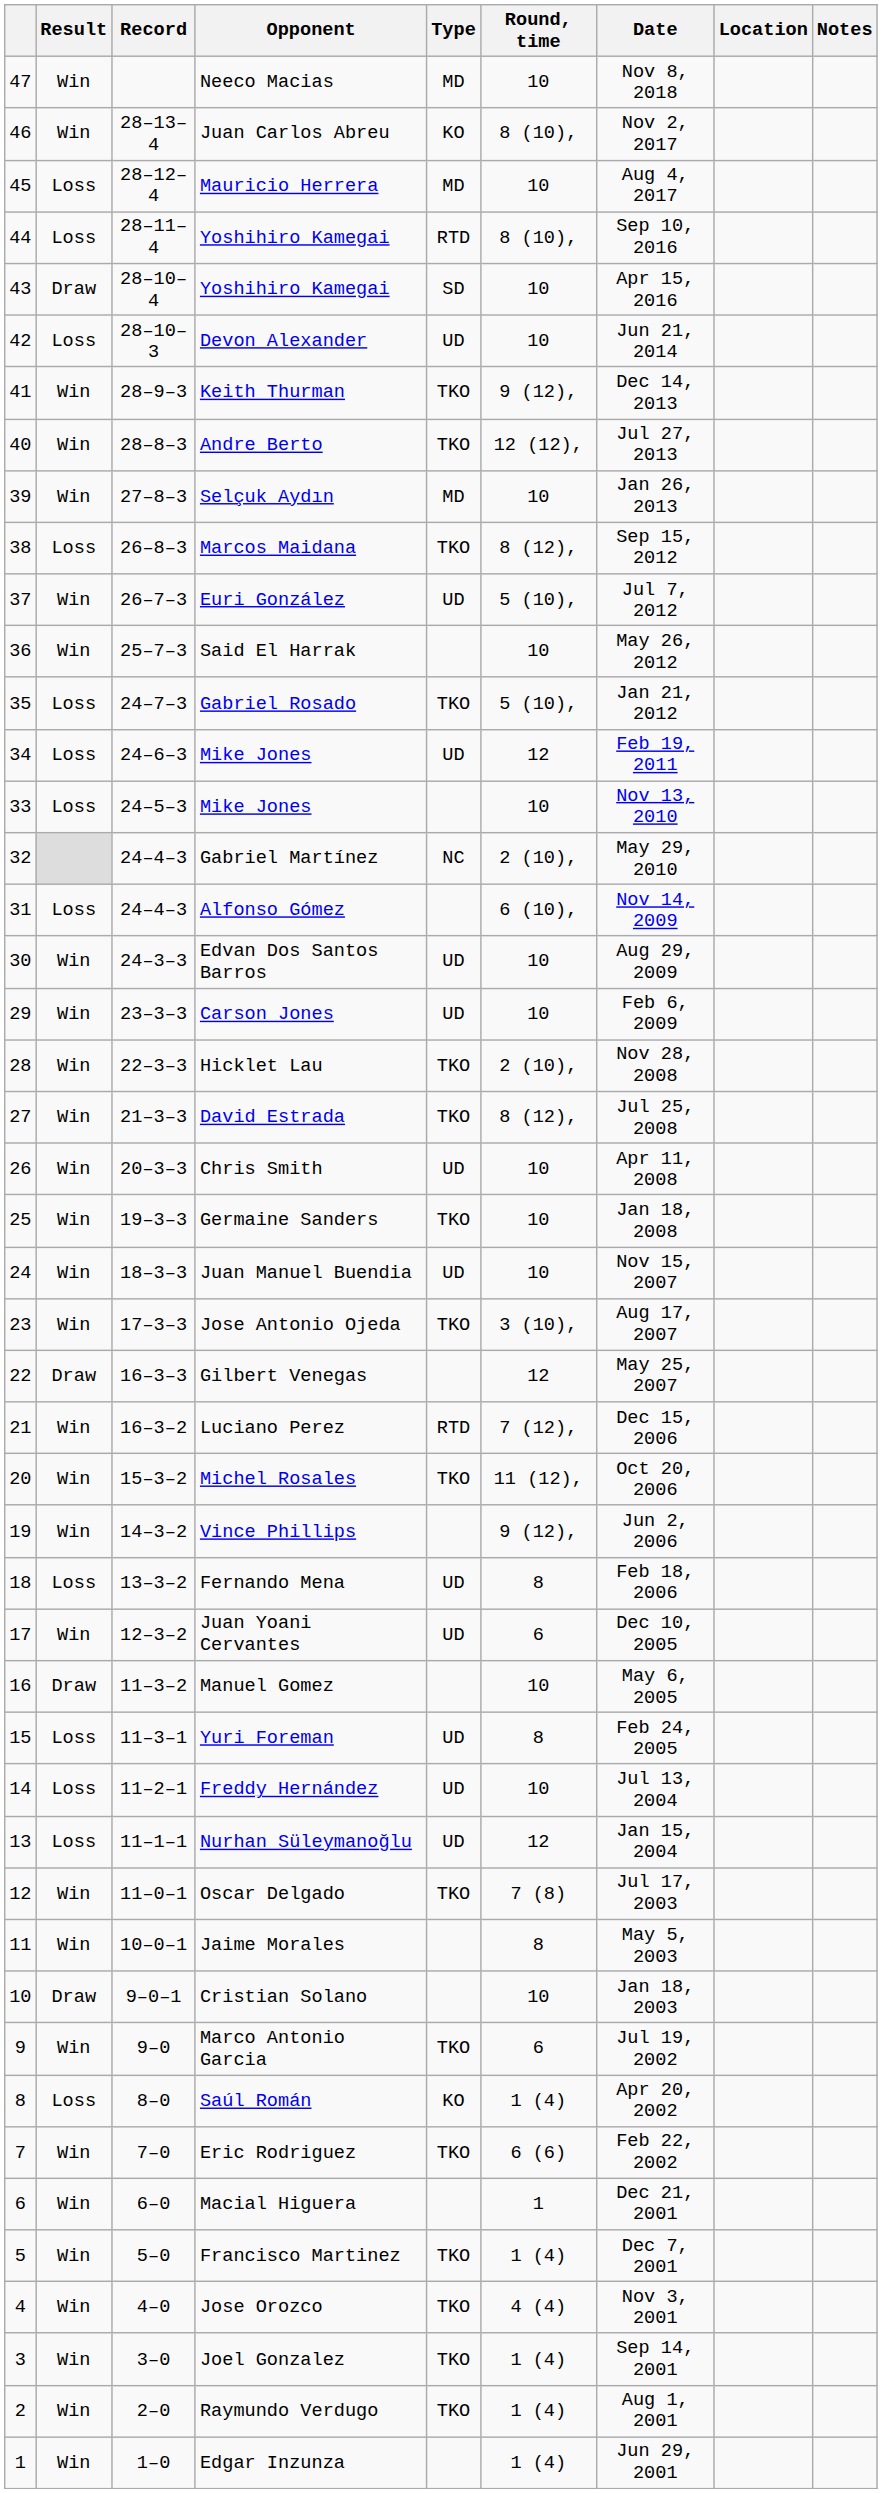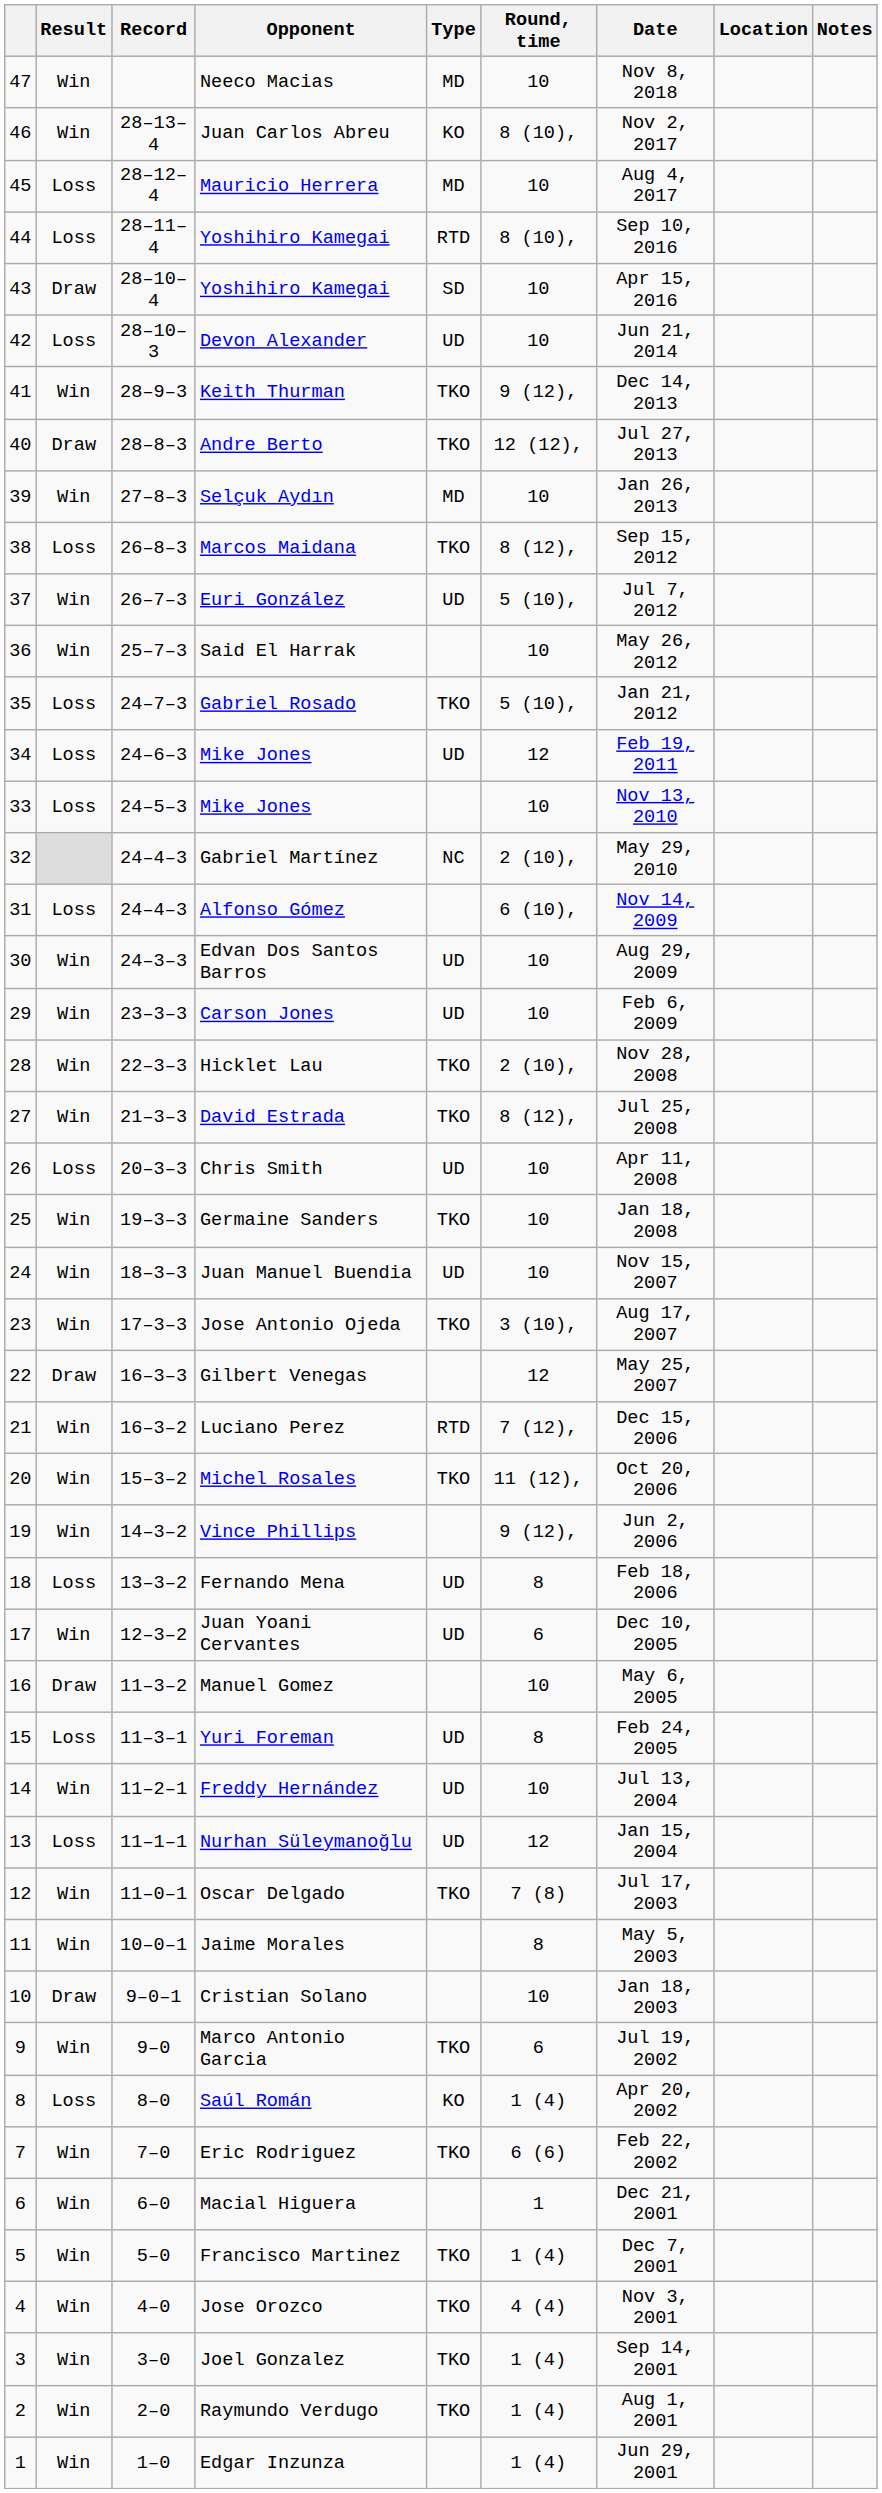 <table class="wikitable" style="text-align:center">
 <tr>
 <th></th>
 <th>Result</th>
 <th>Record</th>
 <th>Opponent</th>
 <th>Type</th>
 <th>Round, time</th>
 <th>Date</th>
 <th>Location</th>
 <th>Notes</th>
 </tr>
 <tr>
 <td>47</td>
 <td>Win</td>
 <td></td>
 <td style="text-align:left;">Neeco Macias</td>
 <td>MD</td>
 <td>10</td>
 <td>Nov 8, 2018</td>
 <td style="text-align:left;"></td>
 <td></td>
 </tr>
 <tr>
 <td>46</td>
 <td>Win</td>
 <td>28–13–4 </td>
 <td style="text-align:left;">Juan Carlos Abreu</td>
 <td>KO</td>
 <td>8 (10), </td>
 <td>Nov 2, 2017</td>
 <td style="text-align:left;"></td>
 <td></td>
 </tr>
 <tr>
 <td>45</td>
 <td>Loss</td>
 <td>28–12–4 </td>
 <td style="text-align:left;"><a href='#'>Mauricio Herrera</a></td>
 <td>MD</td>
 <td>10</td>
 <td>Aug 4, 2017</td>
 <td style="text-align:left;"></td>
 <td></td>
 </tr>
 <tr>
 <td>44</td>
 <td>Loss</td>
 <td>28–11–4 </td>
 <td style="text-align:left;"><a href='#'>Yoshihiro Kamegai</a></td>
 <td>RTD</td>
 <td>8 (10), </td>
 <td>Sep 10, 2016</td>
 <td style="text-align:left;"></td>
 <td></td>
 </tr>
 <tr>
 <td>43</td>
 <td>Draw</td>
 <td>28–10–4 </td>
 <td style="text-align:left;"><a href='#'>Yoshihiro Kamegai</a></td>
 <td>SD</td>
 <td>10</td>
 <td>Apr 15, 2016</td>
 <td style="text-align:left;"></td>
 <td></td>
 </tr>
 <tr>
 <td>42</td>
 <td>Loss</td>
 <td>28–10–3 </td>
 <td style="text-align:left;"><a href='#'>Devon Alexander</a></td>
 <td>UD</td>
 <td>10</td>
 <td>Jun 21, 2014</td>
 <td style="text-align:left;"></td>
 <td></td>
 </tr>
 <tr>
 <td>41</td>
 <td>Win</td>
 <td>28–9–3 </td>
 <td style="text-align:left;"><a href='#'>Keith Thurman</a></td>
 <td>TKO</td>
 <td>9 (12), </td>
 <td>Dec 14, 2013</td>
 <td style="text-align:left;"></td>
 <td style="text-align:left;"></td>
 </tr>
 <tr>
 <td>40</td>
-<td>Win</td>
+<td>Draw</td>
 <td>28–8–3 </td>
 <td style="text-align:left;"><a href='#'>Andre Berto</a></td>
 <td>TKO</td>
 <td>12 (12), </td>
 <td>Jul 27, 2013</td>
 <td style="text-align:left;"></td>
 <td style="text-align:left;"></td>
 </tr>
 <tr>
 <td>39</td>
 <td>Win</td>
 <td>27–8–3 </td>
 <td style="text-align:left;"><a href='#'>Selçuk Aydın</a></td>
 <td>MD</td>
 <td>10</td>
 <td>Jan 26, 2013</td>
 <td style="text-align:left;"></td>
 <td></td>
 </tr>
 <tr>
 <td>38</td>
 <td>Loss</td>
 <td>26–8–3 </td>
 <td style="text-align:left;"><a href='#'>Marcos Maidana</a></td>
 <td>TKO</td>
 <td>8 (12), </td>
 <td>Sep 15, 2012</td>
 <td style="text-align:left;"></td>
 <td style="text-align:left;"></td>
 </tr>
 <tr>
 <td>37</td>
 <td>Win</td>
 <td>26–7–3 </td>
 <td style="text-align:left;"><a href='#'>Euri González</a></td>
 <td>UD</td>
 <td>5 (10), </td>
 <td>Jul 7, 2012</td>
 <td style="text-align:left;"></td>
 <td></td>
 </tr>
 <tr>
 <td>36</td>
 <td>Win</td>
 <td>25–7–3 </td>
 <td style="text-align:left;">Said El Harrak</td>
 <td></td>
 <td>10</td>
 <td>May 26, 2012</td>
 <td style="text-align:left;"></td>
 <td></td>
 </tr>
 <tr>
 <td>35</td>
 <td>Loss</td>
 <td>24–7–3 </td>
 <td style="text-align:left;"><a href='#'>Gabriel Rosado</a></td>
 <td>TKO</td>
 <td>5 (10), </td>
 <td>Jan 21, 2012</td>
 <td style="text-align:left;"></td>
 <td></td>
 </tr>
 <tr>
 <td>34</td>
 <td>Loss</td>
 <td>24–6–3 </td>
 <td style="text-align:left;"><a href='#'>Mike Jones</a></td>
 <td>UD</td>
 <td>12</td>
 <td><a href='#'>Feb 19, 2011</a></td>
 <td style="text-align:left;"></td>
 <td style="text-align:left;"></td>
 </tr>
 <tr>
 <td>33</td>
 <td>Loss</td>
 <td>24–5–3 </td>
 <td style="text-align:left;"><a href='#'>Mike Jones</a></td>
 <td></td>
 <td>10</td>
 <td><a href='#'>Nov 13, 2010</a></td>
 <td style="text-align:left;"></td>
 <td style="text-align:left;"></td>
 </tr>
 <tr>
 <td>32</td>
 <td style="background:#DDD"></td>
 <td>24–4–3 </td>
 <td style="text-align:left;">Gabriel Martínez</td>
 <td>NC</td>
 <td>2 (10), </td>
 <td>May 29, 2010</td>
 <td style="text-align:left;"></td>
 <td style="text-align:left;"></td>
 </tr>
 <tr>
 <td>31</td>
 <td>Loss</td>
 <td>24–4–3</td>
 <td style="text-align:left;"><a href='#'>Alfonso Gómez</a></td>
 <td></td>
 <td>6 (10), </td>
 <td><a href='#'>Nov 14, 2009</a></td>
 <td style="text-align:left;"></td>
 <td style="text-align:left;"></td>
 </tr>
 <tr>
 <td>30</td>
 <td>Win</td>
 <td>24–3–3</td>
 <td style="text-align:left;">Edvan Dos Santos Barros</td>
 <td>UD</td>
 <td>10</td>
 <td>Aug 29, 2009</td>
 <td style="text-align:left;"></td>
 <td></td>
 </tr>
 <tr>
 <td>29</td>
 <td>Win</td>
 <td>23–3–3</td>
 <td style="text-align:left;"><a href='#'>Carson Jones</a></td>
 <td>UD</td>
 <td>10</td>
 <td>Feb 6, 2009</td>
 <td style="text-align:left;"></td>
 <td></td>
 </tr>
 <tr>
 <td>28</td>
 <td>Win</td>
 <td>22–3–3</td>
 <td style="text-align:left;">Hicklet Lau</td>
 <td>TKO</td>
 <td>2 (10), </td>
 <td>Nov 28, 2008</td>
 <td style="text-align:left;"></td>
 <td></td>
 </tr>
 <tr>
 <td>27</td>
 <td>Win</td>
 <td>21–3–3</td>
 <td style="text-align:left;"><a href='#'>David Estrada</a></td>
 <td>TKO</td>
 <td>8 (12), </td>
 <td>Jul 25, 2008</td>
 <td style="text-align:left;"></td>
 <td style="text-align:left;"></td>
 </tr>
 <tr>
 <td>26</td>
-<td>Win</td>
+<td>Loss</td>
 <td>20–3–3</td>
 <td style="text-align:left;">Chris Smith</td>
 <td>UD</td>
 <td>10</td>
 <td>Apr 11, 2008</td>
 <td style="text-align:left;"></td>
 <td style="text-align:left;"></td>
 </tr>
 <tr>
 <td>25</td>
 <td>Win</td>
 <td>19–3–3</td>
 <td style="text-align:left;">Germaine Sanders</td>
 <td>TKO</td>
 <td>10</td>
 <td>Jan 18, 2008</td>
 <td style="text-align:left;"></td>
 <td></td>
 </tr>
 <tr>
 <td>24</td>
 <td>Win</td>
 <td>18–3–3</td>
 <td style="text-align:left;">Juan Manuel Buendia</td>
 <td>UD</td>
 <td>10</td>
 <td>Nov 15, 2007</td>
 <td style="text-align:left;"></td>
 <td></td>
 </tr>
 <tr>
 <td>23</td>
 <td>Win</td>
 <td>17–3–3</td>
 <td style="text-align:left;">Jose Antonio Ojeda</td>
 <td>TKO</td>
 <td>3 (10), </td>
 <td>Aug 17, 2007</td>
 <td style="text-align:left;"></td>
 <td style="text-align:left;"></td>
 </tr>
 <tr>
 <td>22</td>
 <td>Draw</td>
 <td>16–3–3</td>
 <td style="text-align:left;">Gilbert Venegas</td>
 <td></td>
 <td>12</td>
 <td>May 25, 2007</td>
 <td style="text-align:left;"></td>
 <td style="text-align:left;"></td>
 </tr>
 <tr>
 <td>21</td>
 <td>Win</td>
 <td>16–3–2</td>
 <td style="text-align:left;">Luciano Perez</td>
 <td>RTD</td>
 <td>7 (12), </td>
 <td>Dec 15, 2006</td>
 <td style="text-align:left;"></td>
 <td style="text-align:left;"></td>
 </tr>
 <tr>
 <td>20</td>
 <td>Win</td>
 <td>15–3–2</td>
 <td style="text-align:left;"><a href='#'>Michel Rosales</a></td>
 <td>TKO</td>
 <td>11 (12), </td>
 <td>Oct 20, 2006</td>
 <td style="text-align:left;"></td>
 <td style="text-align:left;"></td>
 </tr>
 <tr>
 <td>19</td>
 <td>Win</td>
 <td>14–3–2</td>
 <td style="text-align:left;"><a href='#'>Vince Phillips</a></td>
 <td></td>
 <td>9 (12), </td>
 <td>Jun 2, 2006</td>
 <td style="text-align:left;"></td>
 <td style="text-align:left;"></td>
 </tr>
 <tr>
 <td>18</td>
 <td>Loss</td>
 <td>13–3–2</td>
 <td style="text-align:left;">Fernando Mena</td>
 <td>UD</td>
 <td>8</td>
 <td>Feb 18, 2006</td>
 <td style="text-align:left;"></td>
 <td></td>
 </tr>
 <tr>
 <td>17</td>
 <td>Win</td>
 <td>12–3–2</td>
 <td style="text-align:left;">Juan Yoani Cervantes</td>
 <td>UD</td>
 <td>6</td>
 <td>Dec 10, 2005</td>
 <td style="text-align:left;"></td>
 <td></td>
 </tr>
 <tr>
 <td>16</td>
 <td>Draw</td>
 <td>11–3–2</td>
 <td style="text-align:left;">Manuel Gomez</td>
 <td></td>
 <td>10</td>
 <td>May 6, 2005</td>
 <td style="text-align:left;"></td>
 <td></td>
 </tr>
 <tr>
 <td>15</td>
 <td>Loss</td>
 <td>11–3–1</td>
 <td style="text-align:left;"><a href='#'>Yuri Foreman</a></td>
 <td>UD</td>
 <td>8</td>
 <td>Feb 24, 2005</td>
 <td style="text-align:left;"></td>
 <td></td>
 </tr>
 <tr>
 <td>14</td>
-<td>Loss</td>
+<td>Win</td>
 <td>11–2–1</td>
 <td style="text-align:left;"><a href='#'>Freddy Hernández</a></td>
 <td>UD</td>
 <td>10</td>
 <td>Jul 13, 2004</td>
 <td style="text-align:left;"></td>
 <td></td>
 </tr>
 <tr>
 <td>13</td>
 <td>Loss</td>
 <td>11–1–1</td>
 <td style="text-align:left;"><a href='#'>Nurhan Süleymanoğlu</a></td>
 <td>UD</td>
 <td>12</td>
 <td>Jan 15, 2004</td>
 <td style="text-align:left;"></td>
 <td style="text-align:left;"></td>
 </tr>
 <tr>
 <td>12</td>
 <td>Win</td>
 <td>11–0–1</td>
 <td style="text-align:left;">Oscar Delgado</td>
 <td>TKO</td>
 <td>7 (8)</td>
 <td>Jul 17, 2003</td>
 <td style="text-align:left;"></td>
 <td></td>
 </tr>
 <tr>
 <td>11</td>
 <td>Win</td>
 <td>10–0–1</td>
 <td style="text-align:left;">Jaime Morales</td>
 <td></td>
 <td>8</td>
 <td>May 5, 2003</td>
 <td style="text-align:left;"></td>
 <td></td>
 </tr>
 <tr>
 <td>10</td>
 <td>Draw</td>
 <td>9–0–1</td>
 <td style="text-align:left;">Cristian Solano</td>
 <td></td>
 <td>10</td>
 <td>Jan 18, 2003</td>
 <td style="text-align:left;"></td>
 <td></td>
 </tr>
 <tr>
 <td>9</td>
 <td>Win</td>
 <td>9–0</td>
 <td style="text-align:left;">Marco Antonio Garcia</td>
 <td>TKO</td>
 <td>6</td>
 <td>Jul 19, 2002</td>
 <td style="text-align:left;"></td>
 <td></td>
 </tr>
 <tr>
 <td>8</td>
 <td>Loss</td>
 <td>8–0</td>
 <td style="text-align:left;"><a href='#'>Saúl Román</a></td>
 <td>KO</td>
 <td>1 (4)</td>
 <td>Apr 20, 2002</td>
 <td style="text-align:left;"></td>
 <td></td>
 </tr>
 <tr>
 <td>7</td>
 <td>Win</td>
 <td>7–0</td>
 <td style="text-align:left;">Eric Rodriguez</td>
 <td>TKO</td>
 <td>6 (6)</td>
 <td>Feb 22, 2002</td>
 <td style="text-align:left;"></td>
 <td></td>
 </tr>
 <tr>
 <td>6</td>
 <td>Win</td>
 <td>6–0</td>
 <td style="text-align:left;">Macial Higuera</td>
 <td></td>
 <td>1</td>
 <td>Dec 21, 2001</td>
 <td style="text-align:left;"></td>
 <td></td>
 </tr>
 <tr>
 <td>5</td>
 <td>Win</td>
 <td>5–0</td>
 <td style="text-align:left;">Francisco Martinez</td>
 <td>TKO</td>
 <td>1 (4)</td>
 <td>Dec 7, 2001</td>
 <td style="text-align:left;"></td>
 <td></td>
 </tr>
 <tr>
 <td>4</td>
 <td>Win</td>
 <td>4–0</td>
 <td style="text-align:left;">Jose Orozco</td>
 <td>TKO</td>
 <td>4 (4)</td>
 <td>Nov 3, 2001</td>
 <td style="text-align:left;"></td>
 <td></td>
 </tr>
 <tr>
 <td>3</td>
 <td>Win</td>
 <td>3–0</td>
 <td style="text-align:left;">Joel Gonzalez</td>
 <td>TKO</td>
 <td>1 (4)</td>
 <td>Sep 14, 2001</td>
 <td style="text-align:left;"></td>
 <td></td>
 </tr>
 <tr>
 <td>2</td>
 <td>Win</td>
 <td>2–0</td>
 <td style="text-align:left;">Raymundo Verdugo</td>
 <td>TKO</td>
 <td>1 (4)</td>
 <td>Aug 1, 2001</td>
 <td style="text-align:left;"></td>
 <td></td>
 </tr>
 <tr>
 <td>1</td>
 <td>Win</td>
 <td>1–0</td>
 <td style="text-align:left;">Edgar Inzunza</td>
 <td></td>
 <td>1 (4)</td>
 <td>Jun 29, 2001</td>
 <td style="text-align:left;"></td>
 <td></td>
 </tr>
 </table>
